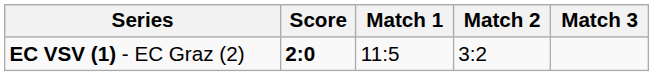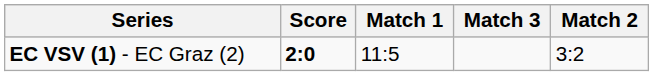 <table class="wikitable" width="500px">
 <tr style="background-color:#c0c0c0;">
 <th>Series</th>
 <th>Score</th>
 <th>Match 1</th>
+<th>Match 3</th>
 <th>Match 2</th>
-<th>Match 3</th>
 </tr>
 <tr>
 <td><strong>EC VSV (1)</strong> - EC Graz (2)</td>
 <td><strong>2:0</strong></td>
 <td>11:5</td>
+<td></td>
 <td>3:2</td>
-<td></td>
 </tr>
 </table>
